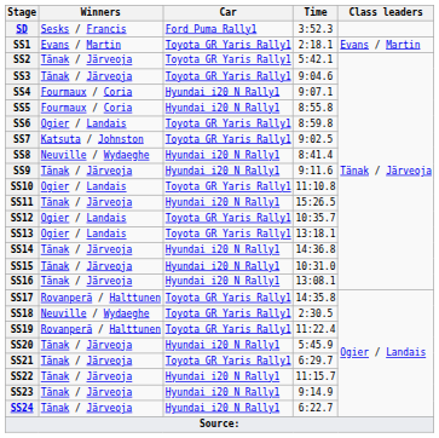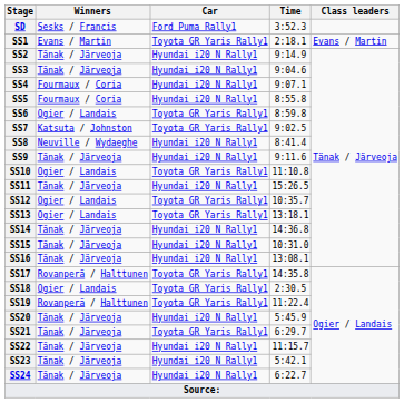 <table class="wikitable" style="font-size:85%">
 <tr>
 <th>Stage</th>
 <th>Winners</th>
 <th>Car</th>
 <th>Time</th>
 <th>Class leaders</th>
 </tr>
 <tr>
 <th><a href='#'>SD</a></th>
 <td><a href='#'>Sesks</a> / <a href='#'>Francis</a></td>
 <td><a href='#'>Ford Puma Rally1</a></td>
 <td align="center">3:52.3</td>
 <td></td>
 </tr>
 <tr>
 <th>SS1</th>
 <td><a href='#'>Evans</a> / <a href='#'>Martin</a></td>
 <td><a href='#'>Toyota GR Yaris Rally1</a></td>
 <td align="center">2:18.1</td>
 <td><a href='#'>Evans</a> / <a href='#'>Martin</a></td>
 </tr>
 <tr>
 <th>SS2</th>
 <td><a href='#'>Tänak</a> / <a href='#'>Järveoja</a></td>
-<td><a href='#'>Toyota GR Yaris Rally1</a></td>
-<td align="center">5:42.1</td>
+<td><a href='#'>Hyundai i20 N Rally1</a></td>
+<td align="center">9:14.9</td>
 <td rowspan="15"><a href='#'>Tänak</a> / <a href='#'>Järveoja</a></td>
 </tr>
 <tr>
 <th>SS3</th>
 <td><a href='#'>Tänak</a> / <a href='#'>Järveoja</a></td>
-<td><a href='#'>Toyota GR Yaris Rally1</a></td>
+<td><a href='#'>Hyundai i20 N Rally1</a></td>
 <td align="center">9:04.6</td>
 </tr>
 <tr>
 <th>SS4</th>
 <td><a href='#'>Fourmaux</a> / <a href='#'>Coria</a></td>
 <td><a href='#'>Hyundai i20 N Rally1</a></td>
 <td align="center">9:07.1</td>
 </tr>
 <tr>
 <th>SS5</th>
 <td><a href='#'>Fourmaux</a> / <a href='#'>Coria</a></td>
 <td><a href='#'>Hyundai i20 N Rally1</a></td>
 <td align="center">8:55.8</td>
 </tr>
 <tr>
 <th>SS6</th>
 <td><a href='#'>Ogier</a> / <a href='#'>Landais</a></td>
 <td><a href='#'>Toyota GR Yaris Rally1</a></td>
 <td align="center">8:59.8</td>
 </tr>
 <tr>
 <th>SS7</th>
 <td><a href='#'>Katsuta</a> / <a href='#'>Johnston</a></td>
 <td><a href='#'>Toyota GR Yaris Rally1</a></td>
 <td align="center">9:02.5</td>
 </tr>
 <tr>
 <th>SS8</th>
 <td><a href='#'>Neuville</a> / <a href='#'>Wydaeghe</a></td>
 <td><a href='#'>Hyundai i20 N Rally1</a></td>
 <td align="center">8:41.4</td>
 </tr>
 <tr>
 <th>SS9</th>
 <td><a href='#'>Tänak</a> / <a href='#'>Järveoja</a></td>
 <td><a href='#'>Hyundai i20 N Rally1</a></td>
 <td align="center">9:11.6</td>
 </tr>
 <tr>
 <th>SS10</th>
 <td><a href='#'>Ogier</a> / <a href='#'>Landais</a></td>
 <td><a href='#'>Toyota GR Yaris Rally1</a></td>
 <td align="center">11:10.8</td>
 </tr>
 <tr>
 <th>SS11</th>
 <td><a href='#'>Tänak</a> / <a href='#'>Järveoja</a></td>
 <td><a href='#'>Hyundai i20 N Rally1</a></td>
 <td align="center">15:26.5</td>
 </tr>
 <tr>
 <th>SS12</th>
 <td><a href='#'>Ogier</a> / <a href='#'>Landais</a></td>
 <td><a href='#'>Toyota GR Yaris Rally1</a></td>
 <td align="center">10:35.7</td>
 </tr>
 <tr>
 <th>SS13</th>
 <td><a href='#'>Ogier</a> / <a href='#'>Landais</a></td>
 <td><a href='#'>Toyota GR Yaris Rally1</a></td>
 <td align="center">13:18.1</td>
 </tr>
 <tr>
 <th>SS14</th>
 <td><a href='#'>Tänak</a> / <a href='#'>Järveoja</a></td>
 <td><a href='#'>Hyundai i20 N Rally1</a></td>
 <td align="center">14:36.8</td>
 </tr>
 <tr>
 <th>SS15</th>
 <td><a href='#'>Tänak</a> / <a href='#'>Järveoja</a></td>
 <td><a href='#'>Hyundai i20 N Rally1</a></td>
 <td align="center">10:31.0</td>
 </tr>
 <tr>
 <th>SS16</th>
 <td><a href='#'>Tänak</a> / <a href='#'>Järveoja</a></td>
 <td><a href='#'>Hyundai i20 N Rally1</a></td>
 <td align="center">13:08.1</td>
 </tr>
 <tr>
 <th>SS17</th>
 <td><a href='#'>Rovanperä</a> / <a href='#'>Halttunen</a></td>
 <td><a href='#'>Toyota GR Yaris Rally1</a></td>
 <td align="center">14:35.8</td>
 <td rowspan="8"><a href='#'>Ogier</a> / <a href='#'>Landais</a></td>
 </tr>
 <tr>
 <th>SS18</th>
-<td><a href='#'>Neuville</a> / <a href='#'>Wydaeghe</a></td>
+<td><a href='#'>Ogier</a> / <a href='#'>Landais</a></td>
 <td><a href='#'>Toyota GR Yaris Rally1</a></td>
 <td align="center">2:30.5</td>
 </tr>
 <tr>
 <th>SS19</th>
 <td><a href='#'>Rovanperä</a> / <a href='#'>Halttunen</a></td>
 <td><a href='#'>Toyota GR Yaris Rally1</a></td>
 <td align="center">11:22.4</td>
 </tr>
 <tr>
 <th>SS20</th>
 <td><a href='#'>Tänak</a> / <a href='#'>Järveoja</a></td>
 <td><a href='#'>Hyundai i20 N Rally1</a></td>
 <td align="center">5:45.9</td>
 </tr>
 <tr>
 <th>SS21</th>
 <td><a href='#'>Tänak</a> / <a href='#'>Järveoja</a></td>
 <td><a href='#'>Toyota GR Yaris Rally1</a></td>
 <td align="center">6:29.7</td>
 </tr>
 <tr>
 <th>SS22</th>
 <td><a href='#'>Tänak</a> / <a href='#'>Järveoja</a></td>
 <td><a href='#'>Hyundai i20 N Rally1</a></td>
 <td align="center">11:15.7</td>
 </tr>
 <tr>
 <th>SS23</th>
 <td><a href='#'>Tänak</a> / <a href='#'>Järveoja</a></td>
 <td><a href='#'>Hyundai i20 N Rally1</a></td>
-<td align="center">9:14.9</td>
+<td align="center">5:42.1</td>
 </tr>
 <tr>
 <th><a href='#'>SS24</a></th>
 <td><a href='#'>Tänak</a> / <a href='#'>Järveoja</a></td>
 <td><a href='#'>Hyundai i20 N Rally1</a></td>
 <td align="center">6:22.7</td>
 </tr>
 <tr>
 <td style="background-color:#EAECF0; text-align:center" colspan="5"><strong>Source:</strong></td>
 </tr>
 </table>
